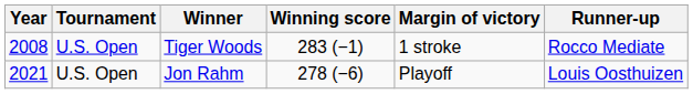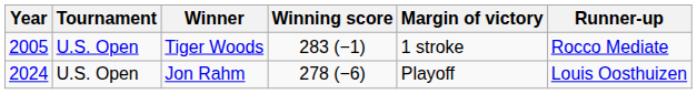 <table class="wikitable">
 <tr>
 <th>Year</th>
 <th>Tournament</th>
 <th>Winner</th>
 <th>Winning score</th>
 <th>Margin of victory</th>
 <th>Runner-up</th>
 </tr>
 <tr>
-<td><a href='#'>2008</a></td>
+<td><a href='#'>2005</a></td>
 <td><a href='#'>U.S. Open</a></td>
 <td> <a href='#'>Tiger Woods</a></td>
 <td align=center>283 (−1)</td>
 <td>1 stroke</td>
 <td> <a href='#'>Rocco Mediate</a></td>
 </tr>
 <tr>
-<td><a href='#'>2021</a></td>
+<td><a href='#'>2024</a></td>
 <td>U.S. Open</td>
 <td> <a href='#'>Jon Rahm</a></td>
 <td align=center>278 (−6)</td>
 <td>Playoff</td>
 <td> <a href='#'>Louis Oosthuizen</a></td>
 </tr>
 </table>
